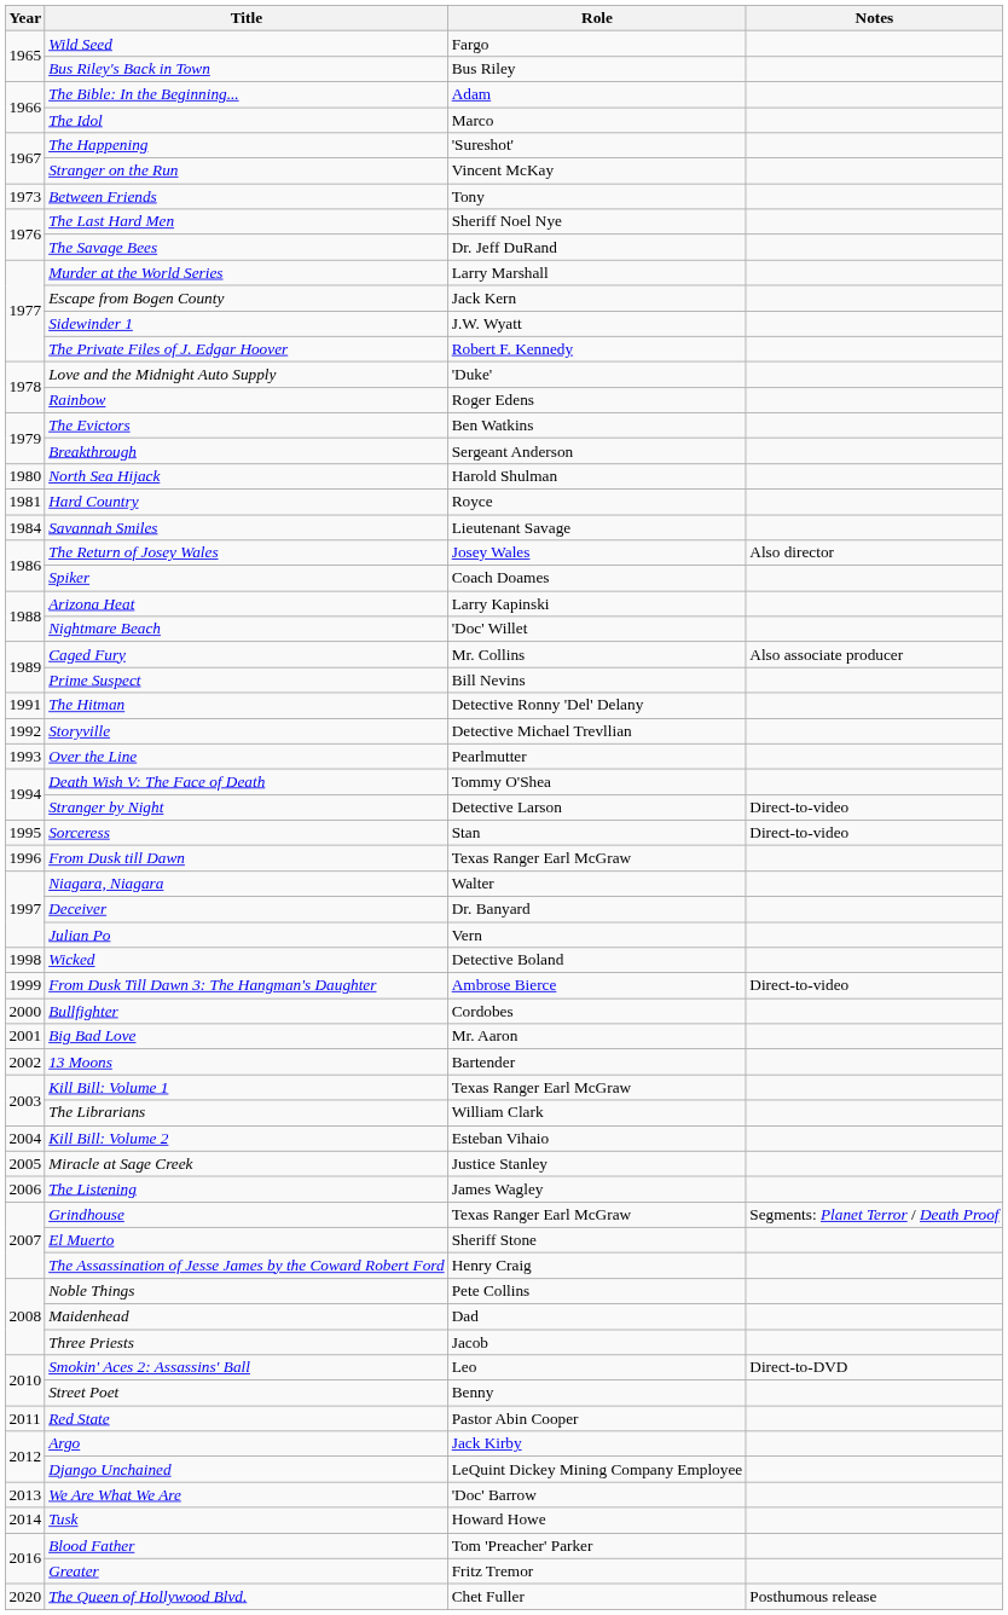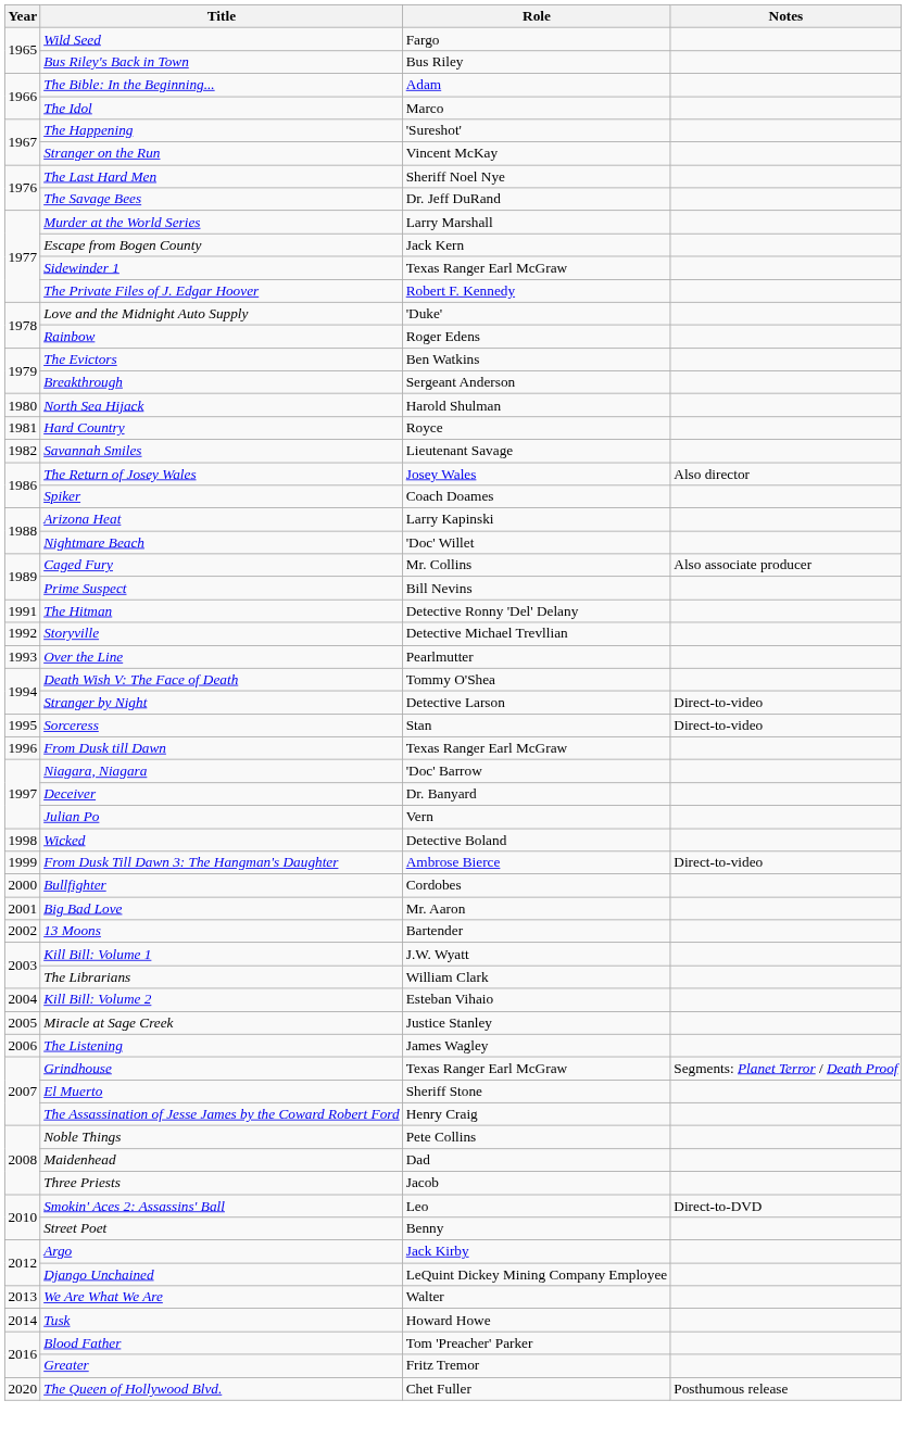 <table class = "wikitable sortable">
 <tr>
 <th>Year</th>
 <th>Title</th>
 <th>Role</th>
 <th>Notes</th>
 </tr>
 <tr>
 <td rowspan=2>1965</td>
 <td><em><a href='#'>Wild Seed</a></em></td>
 <td>Fargo</td>
 <td></td>
 </tr>
 <tr>
 <td><em><a href='#'>Bus Riley's Back in Town</a></em></td>
 <td>Bus Riley</td>
 <td></td>
 </tr>
 <tr>
 <td rowspan=2>1966</td>
 <td><em><a href='#'>The Bible: In the Beginning...</a></em></td>
 <td><a href='#'>Adam</a></td>
 <td></td>
 </tr>
 <tr>
 <td><em><a href='#'>The Idol</a></em></td>
 <td>Marco</td>
 <td></td>
 </tr>
 <tr>
 <td rowspan=2>1967</td>
 <td><em><a href='#'>The Happening</a></em></td>
 <td>'Sureshot'</td>
 <td></td>
 </tr>
 <tr>
 <td><em><a href='#'>Stranger on the Run</a></em></td>
 <td>Vincent McKay</td>
 <td></td>
 </tr>
 <tr>
-<td>1973</td>
-<td><em><a href='#'>Between Friends</a></em></td>
-<td>Tony</td>
-<td></td>
-</tr>
-<tr>
 <td rowspan=2>1976</td>
 <td><em><a href='#'>The Last Hard Men</a></em></td>
 <td>Sheriff Noel Nye</td>
 <td></td>
 </tr>
 <tr>
 <td><em><a href='#'>The Savage Bees</a></em></td>
 <td>Dr. Jeff DuRand</td>
 <td></td>
 </tr>
 <tr>
 <td rowspan=4>1977</td>
 <td><em><a href='#'>Murder at the World Series</a></em></td>
 <td>Larry Marshall</td>
 <td></td>
 </tr>
 <tr>
 <td><em>Escape from Bogen County</em></td>
 <td>Jack Kern</td>
 <td></td>
 </tr>
 <tr>
 <td><em><a href='#'>Sidewinder 1</a></em></td>
-<td>J.W. Wyatt</td>
+<td>Texas Ranger Earl McGraw</td>
 <td></td>
 </tr>
 <tr>
 <td><em><a href='#'>The Private Files of J. Edgar Hoover</a></em></td>
 <td><a href='#'>Robert F. Kennedy</a></td>
 <td></td>
 </tr>
 <tr>
 <td rowspan=2>1978</td>
 <td><em>Love and the Midnight Auto Supply</em></td>
 <td>'Duke'</td>
 <td></td>
 </tr>
 <tr>
 <td><em><a href='#'>Rainbow</a></em></td>
 <td>Roger Edens</td>
 <td></td>
 </tr>
 <tr>
 <td rowspan=2>1979</td>
 <td><em><a href='#'>The Evictors</a></em></td>
 <td>Ben Watkins</td>
 <td></td>
 </tr>
 <tr>
 <td><em><a href='#'>Breakthrough</a></em></td>
 <td>Sergeant Anderson</td>
 <td></td>
 </tr>
 <tr>
 <td>1980</td>
 <td><em><a href='#'>North Sea Hijack</a></em></td>
 <td>Harold Shulman</td>
 <td></td>
 </tr>
 <tr>
 <td>1981</td>
 <td><em><a href='#'>Hard Country</a></em></td>
 <td>Royce</td>
 <td></td>
 </tr>
 <tr>
-<td>1984</td>
+<td>1982</td>
 <td><em><a href='#'>Savannah Smiles</a></em></td>
 <td>Lieutenant Savage</td>
 <td></td>
 </tr>
 <tr>
 <td rowspan=2>1986</td>
 <td><em><a href='#'>The Return of Josey Wales</a></em></td>
 <td><a href='#'>Josey Wales</a></td>
 <td>Also director</td>
 </tr>
 <tr>
 <td><em><a href='#'>Spiker</a></em></td>
 <td>Coach Doames</td>
 <td></td>
 </tr>
 <tr>
 <td rowspan=2>1988</td>
 <td><em><a href='#'>Arizona Heat</a></em></td>
 <td>Larry Kapinski</td>
 <td></td>
 </tr>
 <tr>
 <td><em><a href='#'>Nightmare Beach</a></em></td>
 <td>'Doc' Willet</td>
 <td></td>
 </tr>
 <tr>
 <td rowspan="2">1989</td>
 <td><em><a href='#'>Caged Fury</a></em></td>
 <td>Mr. Collins</td>
 <td>Also associate producer</td>
 </tr>
 <tr>
 <td><em><a href='#'>Prime Suspect</a></em></td>
 <td>Bill Nevins</td>
 <td></td>
 </tr>
 <tr>
 <td>1991</td>
 <td><em><a href='#'>The Hitman</a></em></td>
 <td>Detective Ronny 'Del' Delany</td>
 <td></td>
 </tr>
 <tr>
 <td>1992</td>
 <td><em><a href='#'>Storyville</a></em></td>
 <td>Detective Michael Trevllian</td>
 <td></td>
 </tr>
 <tr>
 <td>1993</td>
 <td><em><a href='#'>Over the Line</a></em></td>
 <td>Pearlmutter</td>
 <td></td>
 </tr>
 <tr>
 <td rowspan="2">1994</td>
 <td><em><a href='#'>Death Wish V: The Face of Death</a></em></td>
 <td>Tommy O'Shea</td>
 <td></td>
 </tr>
 <tr>
 <td><em><a href='#'>Stranger by Night</a></em></td>
 <td>Detective Larson</td>
 <td>Direct-to-video</td>
 </tr>
 <tr>
 <td>1995</td>
 <td><em><a href='#'>Sorceress</a></em></td>
 <td>Stan</td>
 <td>Direct-to-video</td>
 </tr>
 <tr>
 <td>1996</td>
 <td><em><a href='#'>From Dusk till Dawn</a></em></td>
 <td>Texas Ranger Earl McGraw</td>
 <td></td>
 </tr>
 <tr>
 <td rowspan=3>1997</td>
 <td><em><a href='#'>Niagara, Niagara</a></em></td>
-<td>Walter</td>
+<td>'Doc' Barrow</td>
 <td></td>
 </tr>
 <tr>
 <td><em><a href='#'>Deceiver</a></em></td>
 <td>Dr. Banyard</td>
 <td></td>
 </tr>
 <tr>
 <td><em><a href='#'>Julian Po</a></em></td>
 <td>Vern</td>
 <td></td>
 </tr>
 <tr>
 <td>1998</td>
 <td><em><a href='#'>Wicked</a></em></td>
 <td>Detective Boland</td>
 <td></td>
 </tr>
 <tr>
 <td>1999</td>
 <td><em><a href='#'>From Dusk Till Dawn 3: The Hangman's Daughter</a></em></td>
 <td><a href='#'>Ambrose Bierce</a></td>
 <td>Direct-to-video</td>
 </tr>
 <tr>
 <td>2000</td>
 <td><em><a href='#'>Bullfighter</a></em></td>
 <td>Cordobes</td>
 <td></td>
 </tr>
 <tr>
 <td>2001</td>
 <td><em><a href='#'>Big Bad Love</a></em></td>
 <td>Mr. Aaron</td>
 <td></td>
 </tr>
 <tr>
 <td>2002</td>
 <td><em><a href='#'>13 Moons</a></em></td>
 <td>Bartender</td>
 <td></td>
 </tr>
 <tr>
 <td rowspan="2">2003</td>
 <td><em><a href='#'>Kill Bill: Volume 1</a></em></td>
-<td>Texas Ranger Earl McGraw</td>
+<td>J.W. Wyatt</td>
 <td></td>
 </tr>
 <tr>
 <td><em>The Librarians</em></td>
 <td>William Clark</td>
 <td></td>
 </tr>
 <tr>
 <td>2004</td>
 <td><em><a href='#'>Kill Bill: Volume 2</a></em></td>
 <td>Esteban Vihaio</td>
 <td></td>
 </tr>
 <tr>
 <td>2005</td>
 <td><em>Miracle at Sage Creek</em></td>
 <td>Justice Stanley</td>
 <td></td>
 </tr>
 <tr>
 <td>2006</td>
 <td><em><a href='#'>The Listening</a></em></td>
 <td>James Wagley</td>
 <td></td>
 </tr>
 <tr>
 <td rowspan=3>2007</td>
 <td><em><a href='#'>Grindhouse</a></em></td>
 <td>Texas Ranger Earl McGraw</td>
 <td>Segments: <em><a href='#'>Planet Terror</a></em> / <em><a href='#'>Death Proof</a></em></td>
 </tr>
 <tr>
 <td><em><a href='#'>El Muerto</a></em></td>
 <td>Sheriff Stone</td>
 <td></td>
 </tr>
 <tr>
 <td><em><a href='#'>The Assassination of Jesse James by the Coward Robert Ford</a></em></td>
 <td>Henry Craig</td>
 <td></td>
 </tr>
 <tr>
 <td rowspan="3">2008</td>
 <td><em>Noble Things</em></td>
 <td>Pete Collins</td>
 <td></td>
 </tr>
 <tr>
 <td><em>Maidenhead</em></td>
 <td>Dad</td>
 <td></td>
 </tr>
 <tr>
 <td><em>Three Priests</em></td>
 <td>Jacob</td>
 <td></td>
 </tr>
 <tr>
 <td rowspan="2">2010</td>
 <td><em><a href='#'>Smokin' Aces 2: Assassins' Ball</a></em></td>
 <td>Leo</td>
 <td>Direct-to-DVD</td>
 </tr>
 <tr>
 <td><em>Street Poet</em></td>
 <td>Benny</td>
 <td></td>
 </tr>
 <tr>
-<td>2011</td>
-<td><em><a href='#'>Red State</a></em></td>
-<td>Pastor Abin Cooper</td>
-<td></td>
-</tr>
-<tr>
 <td rowspan=2>2012</td>
 <td><em><a href='#'>Argo</a></em></td>
 <td><a href='#'>Jack Kirby</a></td>
 <td></td>
 </tr>
 <tr>
 <td><em><a href='#'>Django Unchained</a></em></td>
 <td>LeQuint Dickey Mining Company Employee</td>
 <td></td>
 </tr>
 <tr>
 <td>2013</td>
 <td><em><a href='#'>We Are What We Are</a></em></td>
-<td>'Doc' Barrow</td>
+<td>Walter</td>
 <td></td>
 </tr>
 <tr>
 <td>2014</td>
 <td><em><a href='#'>Tusk</a></em></td>
 <td>Howard Howe</td>
 <td></td>
 </tr>
 <tr>
 <td rowspan=2>2016</td>
 <td><em><a href='#'>Blood Father</a></em></td>
 <td>Tom 'Preacher' Parker</td>
 <td></td>
 </tr>
 <tr>
 <td><em><a href='#'>Greater</a></em></td>
 <td>Fritz Tremor</td>
 <td></td>
 </tr>
 <tr>
 <td>2020</td>
 <td><em><a href='#'>The Queen of Hollywood Blvd.</a></em></td>
 <td>Chet Fuller</td>
 <td>Posthumous release</td>
 </tr>
 </table>
